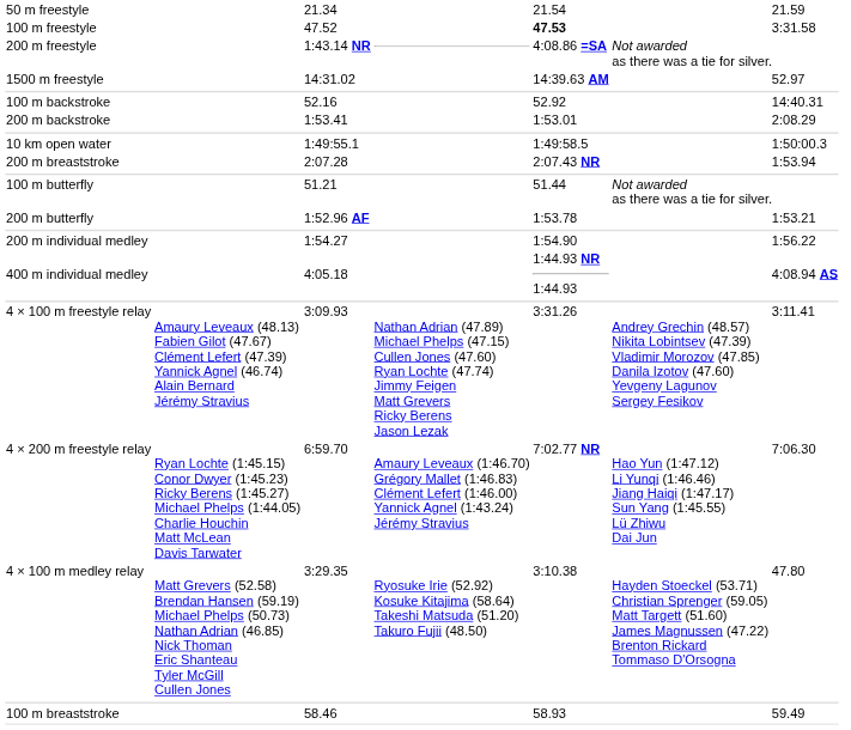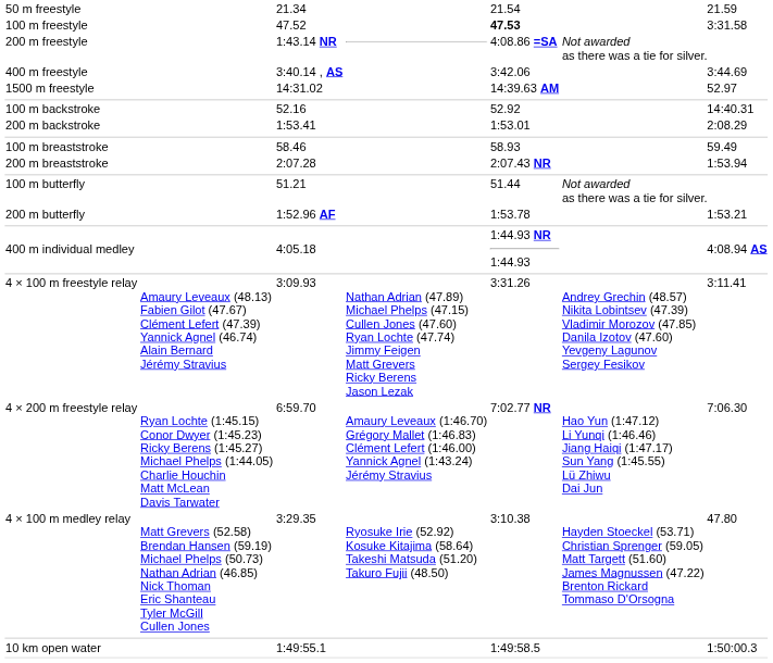 <table>
 <tr>
 <td>50 m freestyle<br></td>
 <td></td>
 <td>21.34</td>
 <td></td>
 <td>21.54</td>
 <td></td>
 <td>21.59</td>
 </tr>
 <tr>
 <td>100 m freestyle<br></td>
 <td></td>
 <td>47.52</td>
 <td></td>
 <td><strong>47.53</strong></td>
 <td></td>
 <td>3:31.58</td>
 </tr>
 <tr valign="top">
 <td>200 m freestyle<br></td>
 <td></td>
 <td>1:43.14 <strong><a href='#'>NR</a></strong></td>
 <td><hr></td>
 <td>4:08.86 <strong><a href='#'>=SA</a></strong></td>
 <td colspan=2><em>Not awarded</em><br><span>as there was a tie for silver.</span></td>
+</tr>
+<tr>
+<td>400 m freestyle<br></td>
+<td></td>
+<td>3:40.14 , <strong><a href='#'>AS</a></strong></td>
+<td></td>
+<td>3:42.06</td>
+<td></td>
+<td>3:44.69</td>
 </tr>
 <tr>
 <td>1500 m freestyle<br></td>
 <td></td>
 <td>14:31.02 </td>
 <td></td>
 <td>14:39.63 <strong><a href='#'>AM</a></strong></td>
 <td></td>
 <td>52.97</td>
 </tr>
 <tr>
 </tr>
 <tr bgcolor=#ddd>
 <td colspan=7></td>
 </tr>
 <tr>
 <td>100 m backstroke<br></td>
 <td></td>
 <td>52.16 </td>
 <td></td>
 <td>52.92</td>
 <td></td>
 <td>14:40.31</td>
 </tr>
 <tr>
 <td>200 m backstroke<br></td>
 <td></td>
 <td>1:53.41 </td>
 <td></td>
 <td>1:53.01</td>
 <td></td>
 <td>2:08.29</td>
 </tr>
 <tr>
 </tr>
 <tr bgcolor=#ddd>
 <td colspan=7></td>
 </tr>
 <tr>
-<td>10 km open water<br></td>
+<td>100 m breaststroke<br></td>
 <td></td>
-<td>1:49:55.1</td>
+<td>58.46 </td>
 <td></td>
-<td>1:49:58.5</td>
+<td>58.93</td>
 <td></td>
-<td>1:50:00.3</td>
+<td>59.49</td>
 </tr>
 <tr>
 <td>200 m breaststroke<br></td>
 <td></td>
 <td>2:07.28 </td>
 <td></td>
 <td>2:07.43 <strong><a href='#'>NR</a></strong></td>
 <td></td>
 <td>1:53.94</td>
 </tr>
 <tr>
 </tr>
 <tr bgcolor=#ddd>
 <td colspan=7></td>
 </tr>
 <tr valign="top">
 <td>100 m butterfly<br></td>
 <td></td>
 <td>51.21</td>
 <td> <br></td>
 <td>51.44</td>
 <td colspan=2><em>Not awarded</em><br><span>as there was a tie for silver.</span></td>
 </tr>
 <tr>
 <td>200 m butterfly<br></td>
 <td></td>
 <td>1:52.96 <strong><a href='#'>AF</a></strong></td>
 <td></td>
 <td>1:53.78</td>
 <td></td>
 <td>1:53.21</td>
 </tr>
 <tr>
 </tr>
 <tr bgcolor=#ddd>
 <td colspan=7></td>
-</tr>
-<tr>
-<td>200 m individual medley<br></td>
-<td></td>
-<td>1:54.27</td>
-<td></td>
-<td>1:54.90</td>
-<td></td>
-<td>1:56.22</td>
 </tr>
 <tr>
 <td>400 m individual medley<br></td>
 <td></td>
 <td>4:05.18</td>
 <td></td>
 <td>1:44.93 <strong><a href='#'>NR</a></strong><hr> 1:44.93</td>
 <td></td>
 <td>4:08.94 <strong><a href='#'>AS</a></strong></td>
 </tr>
 <tr>
 </tr>
 <tr bgcolor=#ddd>
 <td colspan=7></td>
 </tr>
 <tr valign="top">
 <td>4 × 100 m freestyle relay<br></td>
 <td valign=top><br><a href='#'>Amaury Leveaux</a> (48.13)<br><a href='#'>Fabien Gilot</a> (47.67)<br><a href='#'>Clément Lefert</a> (47.39)<br><a href='#'>Yannick Agnel</a> (46.74)<br><a href='#'>Alain Bernard</a><br><a href='#'>Jérémy Stravius</a></td>
 <td>3:09.93</td>
 <td valign=top><br><a href='#'>Nathan Adrian</a> (47.89)<br><a href='#'>Michael Phelps</a> (47.15)<br><a href='#'>Cullen Jones</a> (47.60)<br><a href='#'>Ryan Lochte</a> (47.74)<br><a href='#'>Jimmy Feigen</a><br><a href='#'>Matt Grevers</a><br><a href='#'>Ricky Berens</a><br><a href='#'>Jason Lezak</a></td>
 <td>3:31.26</td>
 <td valign=top><br><a href='#'>Andrey Grechin</a> (48.57)<br><a href='#'>Nikita Lobintsev</a> (47.39)<br><a href='#'>Vladimir Morozov</a> (47.85)<br><a href='#'>Danila Izotov</a> (47.60)<br><a href='#'>Yevgeny Lagunov</a><br><a href='#'>Sergey Fesikov</a></td>
 <td>3:11.41</td>
 </tr>
 <tr valign="top">
 <td>4 × 200 m freestyle relay<br></td>
 <td valign=top><br><a href='#'>Ryan Lochte</a> (1:45.15)<br><a href='#'>Conor Dwyer</a> (1:45.23)<br><a href='#'>Ricky Berens</a> (1:45.27)<br><a href='#'>Michael Phelps</a> (1:44.05)<br><a href='#'>Charlie Houchin</a><br><a href='#'>Matt McLean</a><br><a href='#'>Davis Tarwater</a></td>
 <td>6:59.70</td>
 <td valign=top><br><a href='#'>Amaury Leveaux</a> (1:46.70)<br><a href='#'>Grégory Mallet</a> (1:46.83)<br><a href='#'>Clément Lefert</a> (1:46.00)<br><a href='#'>Yannick Agnel</a> (1:43.24)<br><a href='#'>Jérémy Stravius</a></td>
 <td>7:02.77 <strong><a href='#'>NR</a></strong></td>
 <td valign=top><br><a href='#'>Hao Yun</a> (1:47.12)<br><a href='#'>Li Yunqi</a> (1:46.46)<br><a href='#'>Jiang Haiqi</a> (1:47.17)<br><a href='#'>Sun Yang</a> (1:45.55)<br><a href='#'>Lü Zhiwu</a><br><a href='#'>Dai Jun</a></td>
 <td>7:06.30</td>
 </tr>
 <tr valign="top">
 <td>4 × 100 m medley relay<br></td>
 <td valign=top><br><a href='#'>Matt Grevers</a> (52.58)<br><a href='#'>Brendan Hansen</a> (59.19)<br><a href='#'>Michael Phelps</a> (50.73)<br><a href='#'>Nathan Adrian</a> (46.85)<br><a href='#'>Nick Thoman</a><br><a href='#'>Eric Shanteau</a><br><a href='#'>Tyler McGill</a><br><a href='#'>Cullen Jones</a></td>
 <td>3:29.35</td>
 <td valign=top><br><a href='#'>Ryosuke Irie</a> (52.92)<br><a href='#'>Kosuke Kitajima</a> (58.64)<br><a href='#'>Takeshi Matsuda</a> (51.20)<br><a href='#'>Takuro Fujii</a> (48.50)</td>
 <td>3:10.38</td>
 <td valign=top><br><a href='#'>Hayden Stoeckel</a> (53.71)<br><a href='#'>Christian Sprenger</a> (59.05)<br><a href='#'>Matt Targett</a> (51.60)<br><a href='#'>James Magnussen</a> (47.22)<br><a href='#'>Brenton Rickard</a><br><a href='#'>Tommaso D'Orsogna</a></td>
 <td>47.80</td>
 </tr>
 <tr>
 </tr>
 <tr bgcolor=#ddd>
 <td colspan=7></td>
 </tr>
 <tr>
-<td>100 m breaststroke<br></td>
+<td>10 km open water<br></td>
 <td></td>
-<td>58.46 </td>
+<td>1:49:55.1</td>
 <td></td>
-<td>58.93</td>
+<td>1:49:58.5</td>
 <td></td>
-<td>59.49</td>
+<td>1:50:00.3</td>
 </tr>
 <tr bgcolor= e8e8e8>
 <td colspan=7></td>
 </tr>
 </table>
